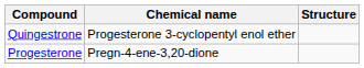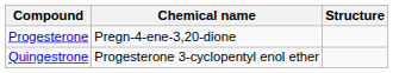 <table class="wikitable" border="1">
 <tr>
 <th>Compound</th>
 <th>Chemical name</th>
 <th>Structure</th>
 </tr>
 <tr>
+<td><a href='#'>Progesterone</a></td>
+<td>Pregn-4-ene-3,20-dione</td>
+<td></td>
+</tr>
+<tr>
 <td><a href='#'>Quingestrone</a></td>
 <td>Progesterone 3-cyclopentyl enol ether</td>
 <td></td>
 </tr>
-<tr>
-<td><a href='#'>Progesterone</a></td>
-<td>Pregn-4-ene-3,20-dione</td>
-<td></td>
-</tr>
 </table>
